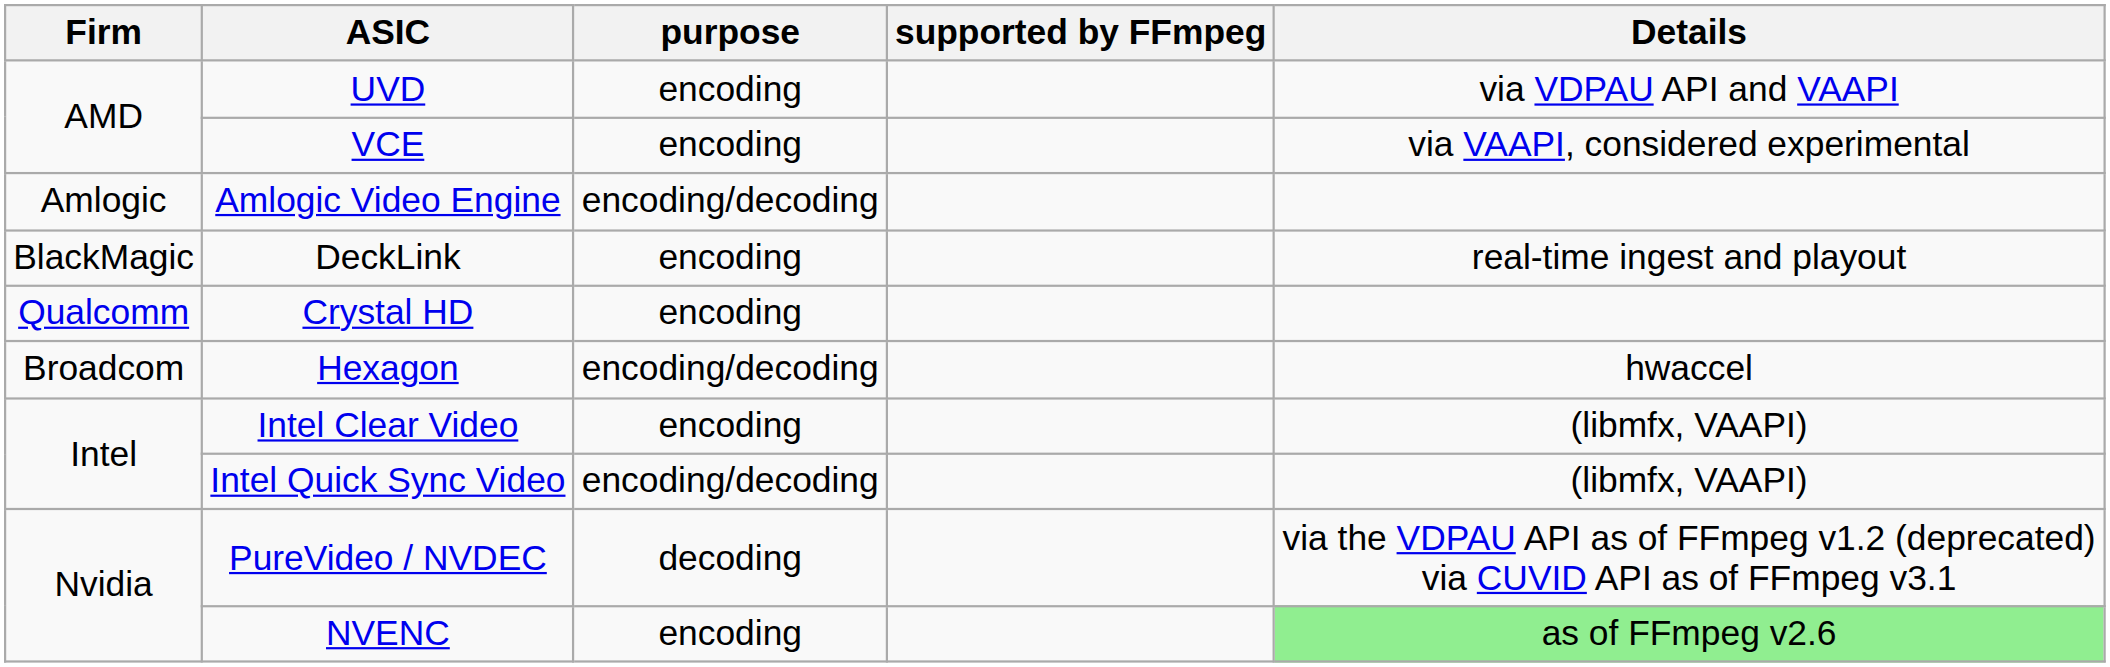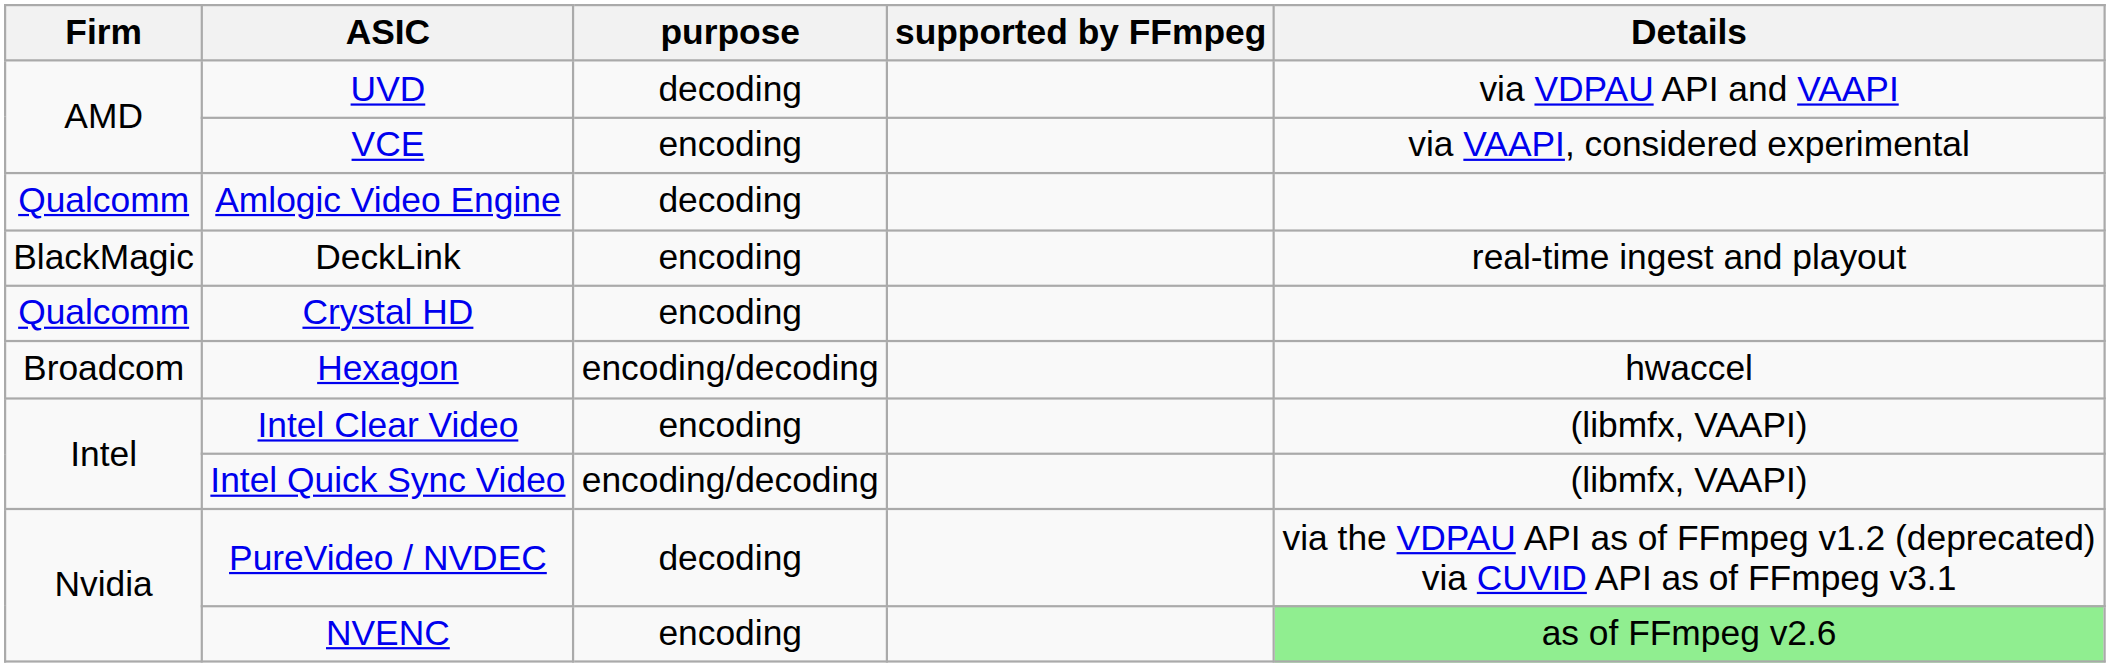 <table class="wikitable" style="text-align: center;">
 <tr>
 <th>Firm</th>
 <th>ASIC</th>
 <th>purpose</th>
 <th>supported by FFmpeg</th>
 <th>Details</th>
 </tr>
 <tr>
 <td rowspan=2>AMD</td>
 <td><a href='#'>UVD</a></td>
-<td>encoding</td>
+<td>decoding</td>
 <td></td>
 <td>via <a href='#'>VDPAU</a> API and <a href='#'>VAAPI</a></td>
 </tr>
 <tr>
 <td><a href='#'>VCE</a></td>
 <td>encoding</td>
 <td></td>
 <td>via <a href='#'>VAAPI</a>, considered experimental</td>
 </tr>
 <tr>
-<td>Amlogic</td>
+<td><a href='#'>Qualcomm</a></td>
 <td><a href='#'>Amlogic Video Engine</a></td>
-<td>encoding/decoding</td>
+<td>decoding</td>
 <td></td>
 <td></td>
 </tr>
 <tr>
 <td>BlackMagic</td>
 <td>DeckLink</td>
 <td>encoding</td>
 <td></td>
 <td>real-time ingest and playout</td>
 </tr>
 <tr>
 <td><a href='#'>Qualcomm</a></td>
 <td><a href='#'>Crystal HD</a></td>
 <td>encoding</td>
 <td></td>
 <td></td>
 </tr>
 <tr>
 <td>Broadcom</td>
 <td><a href='#'>Hexagon</a></td>
 <td>encoding/decoding</td>
 <td></td>
 <td>hwaccel</td>
 </tr>
 <tr>
 <td rowspan=2>Intel</td>
 <td><a href='#'>Intel Clear Video</a></td>
 <td>encoding</td>
 <td></td>
 <td>(libmfx, VAAPI)</td>
 </tr>
 <tr>
 <td><a href='#'>Intel Quick Sync Video</a></td>
 <td>encoding/decoding</td>
 <td></td>
 <td>(libmfx, VAAPI)</td>
 </tr>
 <tr>
 <td rowspan=2>Nvidia</td>
 <td><a href='#'>PureVideo / NVDEC</a></td>
 <td>decoding</td>
 <td></td>
 <td>via the <a href='#'>VDPAU</a> API as of FFmpeg v1.2 (deprecated)<br>via <a href='#'>CUVID</a> API as of FFmpeg v3.1</td>
 </tr>
 <tr>
 <td><a href='#'>NVENC</a></td>
 <td>encoding</td>
 <td></td>
 <td style="background: lightgreen;">as of FFmpeg v2.6</td>
 </tr>
 </table>
